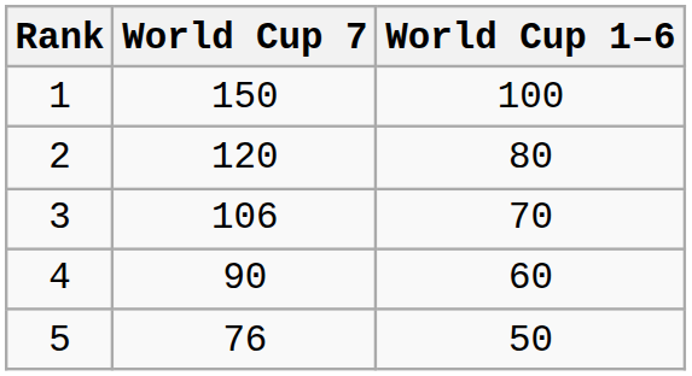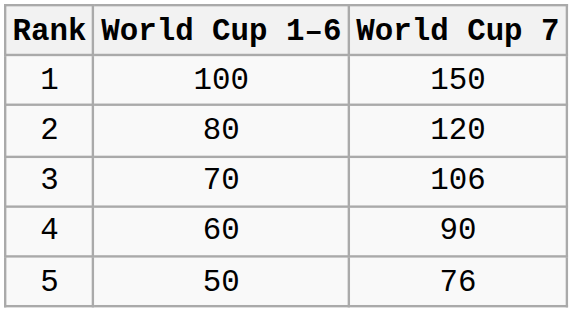 <table class="wikitable" border="1" style="text-align:center">
 <tr>
 <th>Rank</th>
+<th>World Cup 1–6</th>
 <th>World Cup 7</th>
-<th>World Cup 1–6</th>
 </tr>
 <tr>
 <td>1</td>
+<td>100</td>
 <td>150</td>
-<td>100</td>
 </tr>
 <tr>
 <td>2</td>
+<td>80</td>
 <td>120</td>
-<td>80</td>
 </tr>
 <tr>
 <td>3</td>
+<td>70</td>
 <td>106</td>
-<td>70</td>
 </tr>
 <tr>
 <td>4</td>
+<td>60</td>
 <td>90</td>
-<td>60</td>
 </tr>
 <tr>
 <td>5</td>
+<td>50</td>
 <td>76</td>
-<td>50</td>
 </tr>
 </table>
